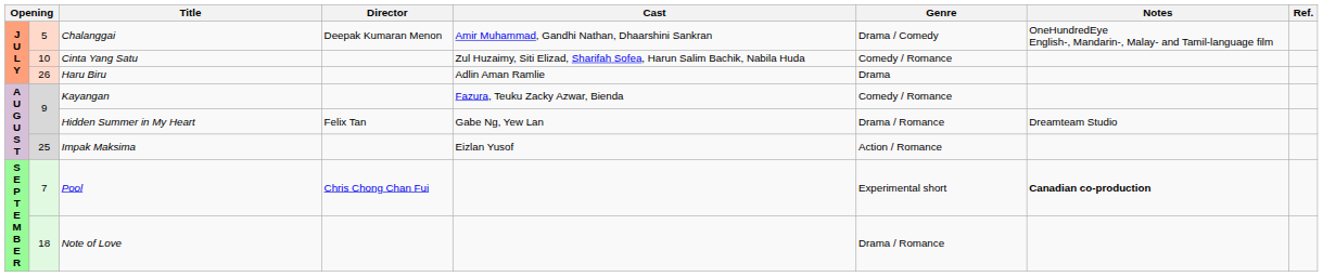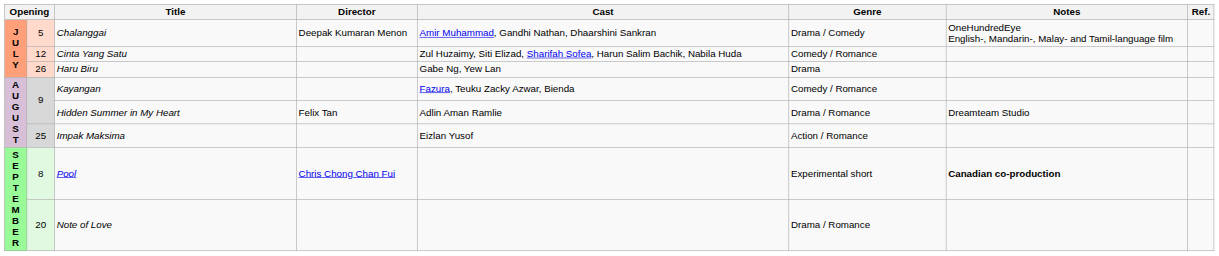 <table class="wikitable" width="100%">
 <tr>
 <th colspan="2">Opening</th>
 <th style="width:20%;">Title</th>
 <th style="width:10%;">Director</th>
 <th>Cast</th>
 <th style="width:13%">Genre</th>
 <th style="width:20%">Notes</th>
 <th>Ref.</th>
 </tr>
 <tr>
 <th rowspan=3 style="text-align:center; background:#ffa07a;">J<br>U<br>L<br>Y</th>
 <td rowspan=1 style="text-align:center; background:#ffdacc;">5</td>
 <td><em>Chalanggai</em></td>
 <td>Deepak Kumaran Menon</td>
 <td><a href='#'>Amir Muhammad</a>, Gandhi Nathan, Dhaarshini Sankran</td>
 <td>Drama / Comedy</td>
 <td>OneHundredEye<br>English-, Mandarin-, Malay- and Tamil-language film</td>
 <td></td>
 </tr>
 <tr>
-<td rowspan=1 style="text-align:center; background:#ffdacc;">10</td>
+<td rowspan=1 style="text-align:center; background:#ffdacc;">12</td>
 <td><em>Cinta Yang Satu</em></td>
 <td></td>
 <td>Zul Huzaimy, Siti Elizad, <a href='#'>Sharifah Sofea</a>, Harun Salim Bachik, Nabila Huda</td>
 <td>Comedy / Romance</td>
 <td></td>
 <td></td>
 </tr>
 <tr>
 <td rowspan=1 style="text-align:center; background:#ffdacc;">26</td>
 <td><em>Haru Biru</em></td>
 <td></td>
-<td>Adlin Aman Ramlie</td>
+<td>Gabe Ng, Yew Lan</td>
 <td>Drama</td>
 <td></td>
 <td></td>
 </tr>
 <tr>
 <th rowspan=3 style="text-align:center; background:thistle;">A<br>U<br>G<br>U<br>S<br>T</th>
 <td rowspan=2 style="text-align:center; background:#d8d8d8;">9</td>
 <td><em>Kayangan</em></td>
 <td></td>
 <td><a href='#'>Fazura</a>, Teuku Zacky Azwar, Bienda</td>
 <td>Comedy / Romance</td>
 <td></td>
 <td></td>
 </tr>
 <tr>
 <td><em>Hidden Summer in My Heart</em></td>
 <td>Felix Tan</td>
-<td>Gabe Ng, Yew Lan</td>
+<td>Adlin Aman Ramlie</td>
 <td>Drama / Romance</td>
 <td>Dreamteam Studio</td>
 <td></td>
 </tr>
 <tr>
 <td rowspan=1 style="text-align:center; background:#d8d8d8;">25</td>
 <td><em>Impak Maksima</em></td>
 <td></td>
 <td>Eizlan Yusof</td>
 <td>Action / Romance</td>
 <td></td>
 <td></td>
 </tr>
 <tr>
 <th rowspan=2 style="text-align:center; background:#98fb98;">S<br>E<br>P<br>T<br>E<br>M<br>B<br>E<br>R</th>
-<td rowspan=1 style="text-align:center; background:#e0f9e0;">7</td>
+<td rowspan=1 style="text-align:center; background:#e0f9e0;">8</td>
 <td><em><a href='#'>Pool</a></em></td>
 <td><a href='#'>Chris Chong Chan Fui</a></td>
 <td></td>
 <td>Experimental short</td>
 <td><strong>Canadian co-production</strong></td>
 <td></td>
 </tr>
 <tr>
-<td rowspan=1 style="text-align:center; background:#e0f9e0;">18</td>
+<td rowspan=1 style="text-align:center; background:#e0f9e0;">20</td>
 <td><em>Note of Love</em></td>
 <td></td>
 <td></td>
 <td>Drama / Romance</td>
 <td></td>
 <td></td>
 </tr>
 </table>
